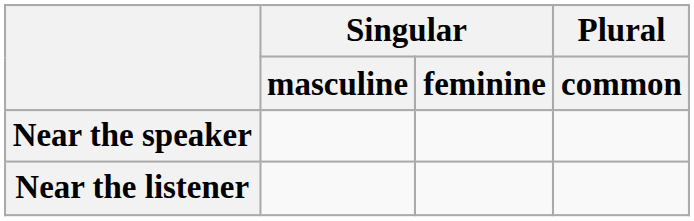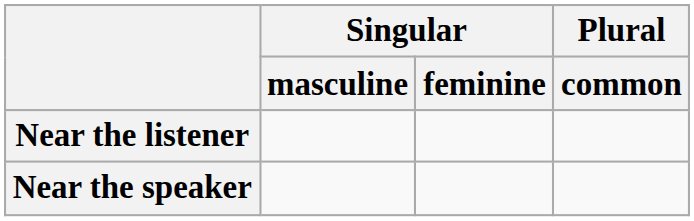 <table class="wikitable">
 <tr>
 <th rowspan="2"></th>
 <th colspan="2">Singular</th>
 <th>Plural</th>
 </tr>
 <tr>
 <th>masculine</th>
 <th>feminine</th>
 <th>common</th>
 </tr>
 <tr>
+<th>Near the listener</th>
+<td></td>
+<td></td>
+<td></td>
+</tr>
+<tr>
 <th>Near the speaker</th>
 <td></td>
 <td></td>
 <td></td>
 </tr>
-<tr>
-<th>Near the listener</th>
-<td></td>
-<td></td>
-<td></td>
-</tr>
 </table>
